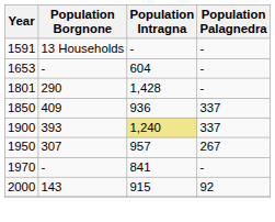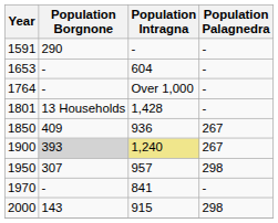 <table class="wikitable">
 <tr>
 <th>Year</th>
 <th>Population <br>Borgnone</th>
 <th>Population <br>Intragna</th>
 <th>Population <br>Palagnedra</th>
 </tr>
 <tr>
 <td>1591</td>
-<td>13 Households</td>
+<td>290</td>
 <td>-</td>
 <td>-</td>
 </tr>
 <tr>
 <td>1653</td>
 <td>-</td>
 <td>604</td>
 <td>-</td>
 </tr>
 <tr>
+<td>1764</td>
+<td>-</td>
+<td>Over 1,000</td>
+<td>-</td>
+</tr>
+<tr>
 <td>1801</td>
-<td>290</td>
+<td>13 Households</td>
 <td>1,428</td>
 <td>-</td>
 </tr>
 <tr>
 <td>1850</td>
 <td>409</td>
 <td>936</td>
-<td>337</td>
+<td>267</td>
 </tr>
 <tr>
 <td>1900</td>
-<td>393</td>
+<td style="background: lightgrey;">393</td>
 <td style="background: khaki;">1,240</td>
-<td>337</td>
+<td>267</td>
 </tr>
 <tr>
 <td>1950</td>
 <td>307</td>
 <td>957</td>
-<td>267</td>
+<td>298</td>
 </tr>
 <tr>
 <td>1970</td>
 <td>-</td>
 <td>841</td>
 <td>-</td>
 </tr>
 <tr>
 <td>2000</td>
 <td>143</td>
 <td>915</td>
-<td>92</td>
+<td>298</td>
 </tr>
 <tr>
 </tr>
 </table>
